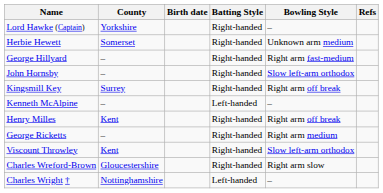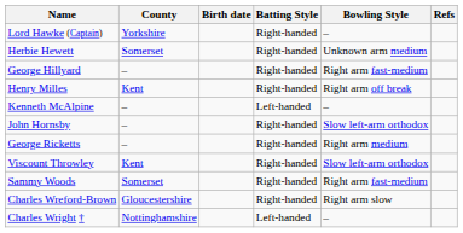 <table class="wikitable" style="font-size:95%;">
 <tr>
 <th>Name</th>
 <th>County</th>
 <th>Birth date</th>
 <th>Batting Style</th>
 <th>Bowling Style</th>
 <th>Refs</th>
 </tr>
 <tr>
 <td><a href='#'>Lord Hawke</a> <small>(<a href='#'>Captain</a>)</small></td>
 <td><a href='#'>Yorkshire</a></td>
 <td></td>
 <td>Right-handed</td>
 <td>–</td>
 <td></td>
 </tr>
 <tr>
 <td><a href='#'>Herbie Hewett</a></td>
 <td><a href='#'>Somerset</a></td>
 <td></td>
 <td>Right-handed</td>
 <td>Unknown arm <a href='#'>medium</a></td>
 <td></td>
 </tr>
 <tr>
 <td><a href='#'>George Hillyard</a></td>
 <td>–</td>
 <td></td>
 <td>Right-handed</td>
 <td>Right arm <a href='#'>fast-medium</a></td>
 <td></td>
 </tr>
 <tr>
-<td><a href='#'>John Hornsby</a></td>
-<td>–</td>
-<td></td>
-<td>Right-handed</td>
-<td><a href='#'>Slow left-arm orthodox</a></td>
-<td></td>
-</tr>
-<tr>
-<td><a href='#'>Kingsmill Key</a></td>
-<td><a href='#'>Surrey</a></td>
+<td><a href='#'>Henry Milles</a></td>
+<td><a href='#'>Kent</a></td>
 <td></td>
 <td>Right-handed</td>
 <td>Right arm <a href='#'>off break</a></td>
 <td></td>
 </tr>
 <tr>
 <td><a href='#'>Kenneth McAlpine</a></td>
 <td>–</td>
 <td></td>
 <td>Left-handed</td>
 <td>–</td>
 <td></td>
 </tr>
 <tr>
-<td><a href='#'>Henry Milles</a></td>
-<td><a href='#'>Kent</a></td>
+<td><a href='#'>John Hornsby</a></td>
+<td>–</td>
 <td></td>
 <td>Right-handed</td>
-<td>Right arm <a href='#'>off break</a></td>
+<td><a href='#'>Slow left-arm orthodox</a></td>
 <td></td>
 </tr>
 <tr>
 <td><a href='#'>George Ricketts</a></td>
 <td>–</td>
 <td></td>
 <td>Right-handed</td>
 <td>Right arm <a href='#'>medium</a></td>
 <td></td>
 </tr>
 <tr>
 <td><a href='#'>Viscount Throwley</a></td>
 <td><a href='#'>Kent</a></td>
 <td></td>
 <td>Right-handed</td>
 <td><a href='#'>Slow left-arm orthodox</a></td>
 <td></td>
 </tr>
 <tr>
+<td><a href='#'>Sammy Woods</a></td>
+<td><a href='#'>Somerset</a></td>
+<td></td>
+<td>Right-handed</td>
+<td>Right arm <a href='#'>fast-medium</a></td>
+<td></td>
+</tr>
+<tr>
 <td><a href='#'>Charles Wreford-Brown</a></td>
 <td><a href='#'>Gloucestershire</a></td>
 <td></td>
 <td>Right-handed</td>
 <td>Right arm slow</td>
 <td></td>
 </tr>
 <tr>
 <td><a href='#'>Charles Wright</a> <a href='#'>†</a></td>
 <td><a href='#'>Nottinghamshire</a></td>
 <td></td>
 <td>Left-handed</td>
 <td>–</td>
 <td></td>
 </tr>
 </table>
